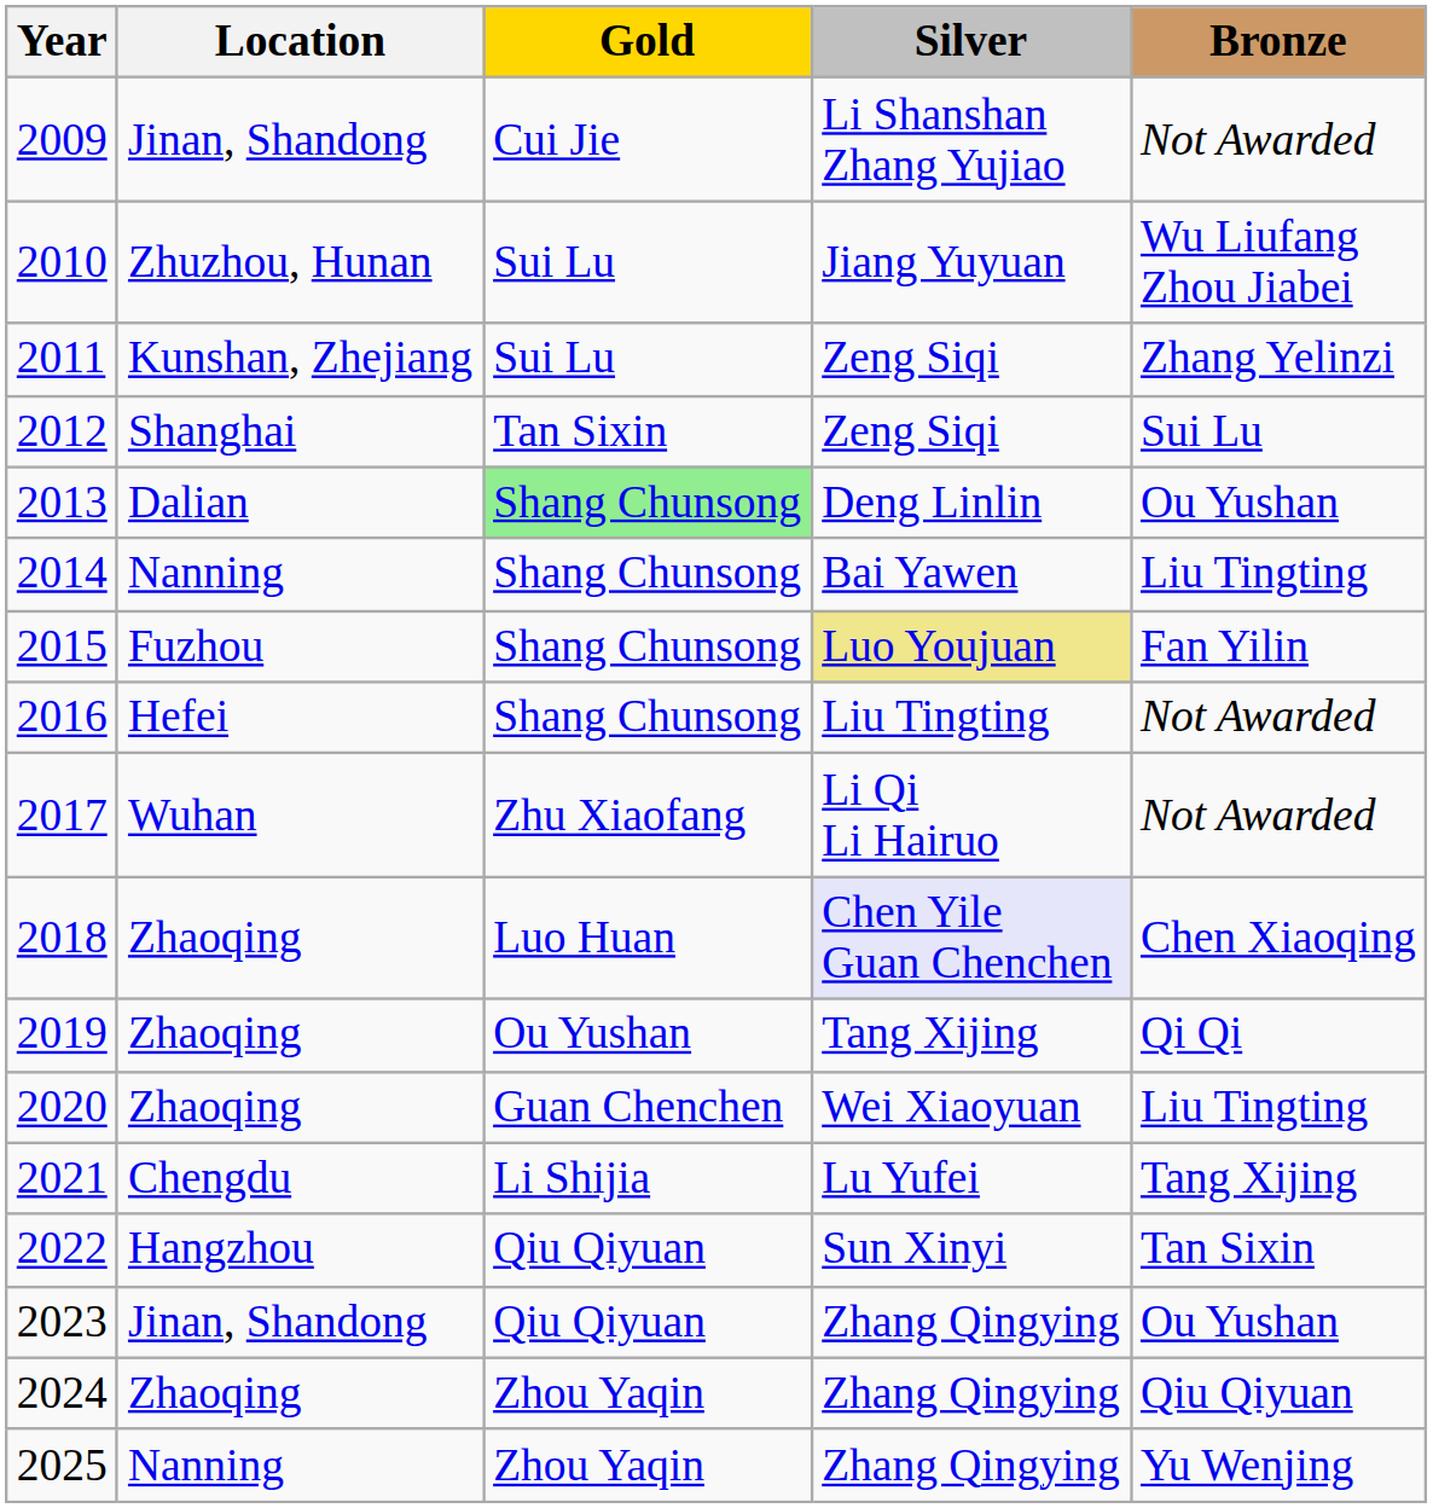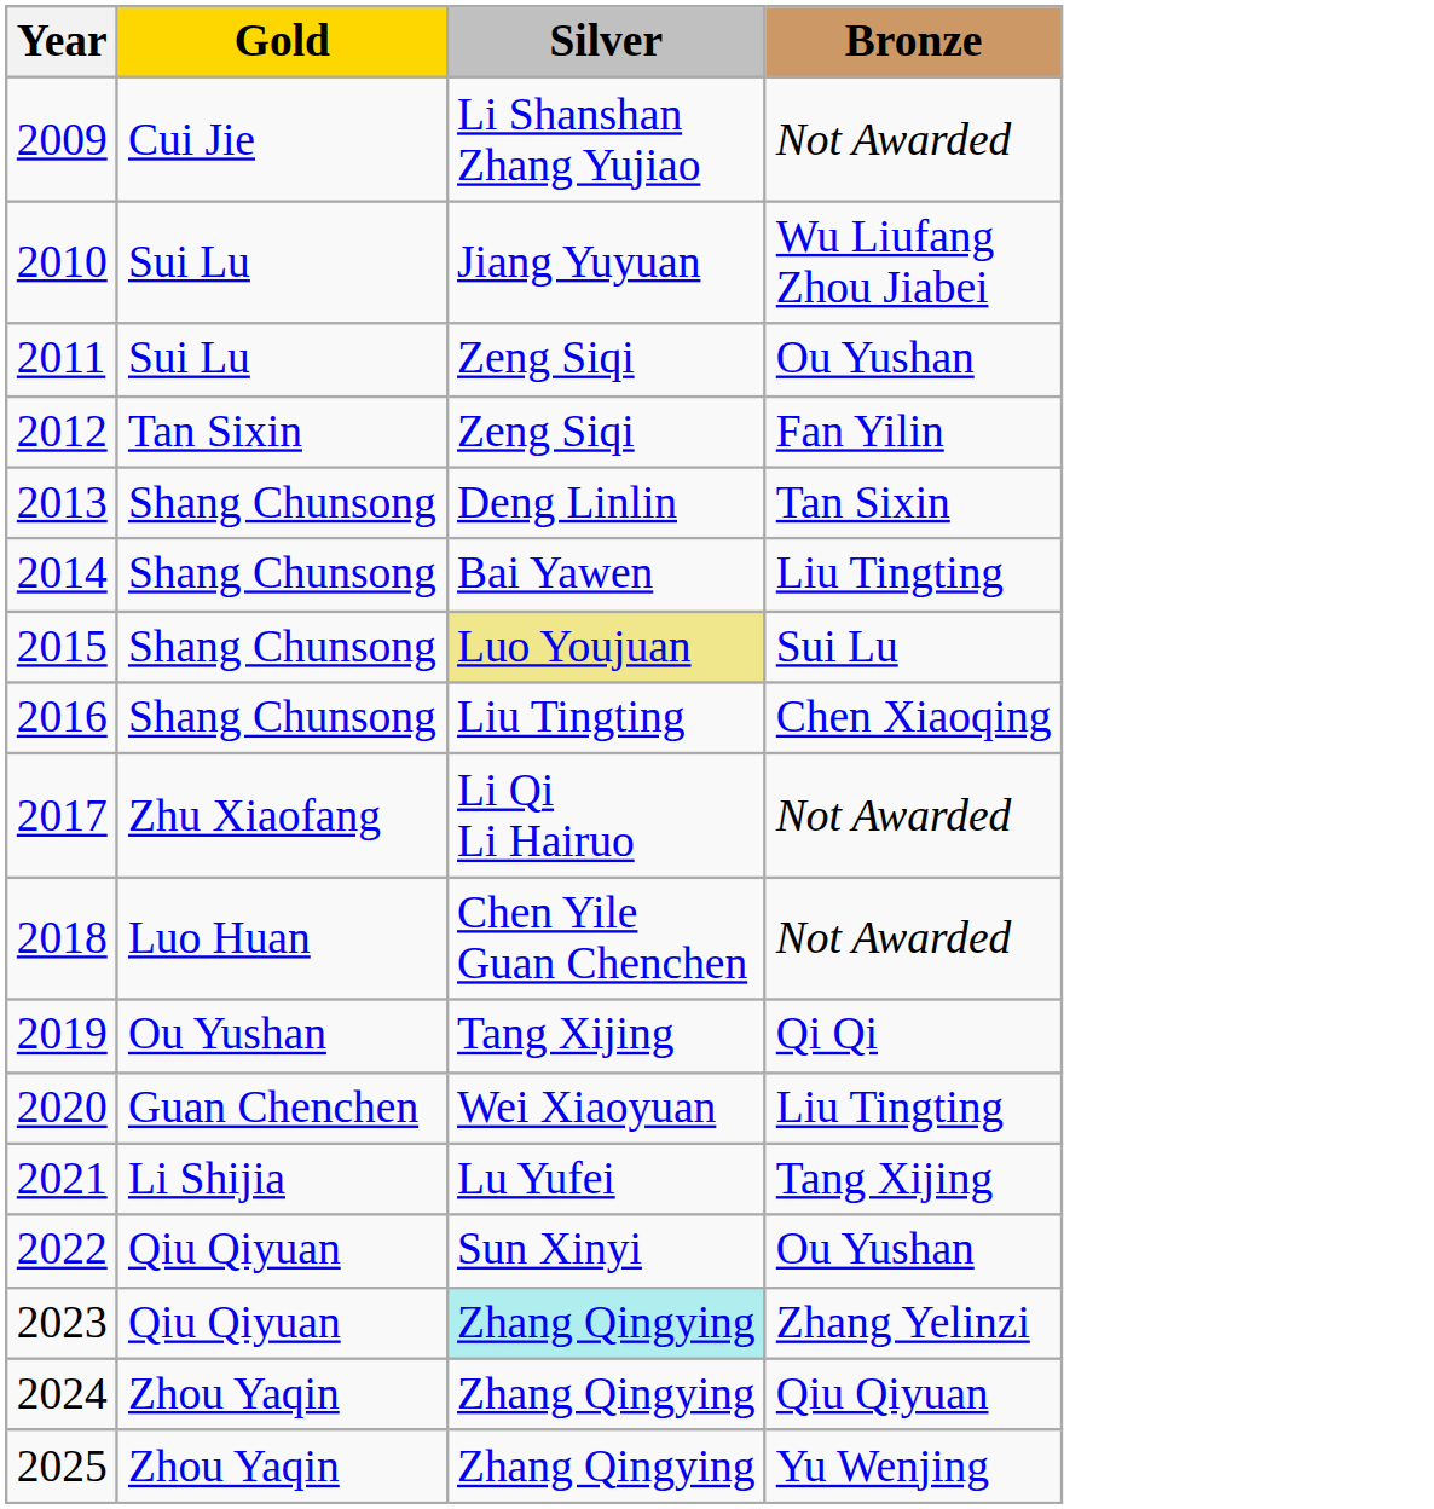 <table class="wikitable">
 <tr>
 <th>Year</th>
-<th>Location</th>
 <td align=center bgcolor="gold"><strong>Gold</strong></td>
 <td align=center bgcolor="silver"><strong>Silver</strong></td>
 <td align=center bgcolor="cc9966"><strong>Bronze</strong></td>
 </tr>
 <tr>
 <td><a href='#'>2009</a></td>
-<td><a href='#'>Jinan</a>, <a href='#'>Shandong</a></td>
 <td><a href='#'>Cui Jie</a></td>
 <td><a href='#'>Li Shanshan</a><br><a href='#'>Zhang Yujiao</a></td>
 <td><em>Not Awarded</em></td>
 </tr>
 <tr>
 <td><a href='#'>2010</a></td>
-<td><a href='#'>Zhuzhou</a>, <a href='#'>Hunan</a></td>
 <td><a href='#'>Sui Lu</a></td>
 <td><a href='#'>Jiang Yuyuan</a></td>
 <td><a href='#'>Wu Liufang</a><br><a href='#'>Zhou Jiabei</a></td>
 </tr>
 <tr>
 <td><a href='#'>2011</a></td>
-<td><a href='#'>Kunshan</a>, <a href='#'>Zhejiang</a></td>
 <td><a href='#'>Sui Lu</a></td>
 <td><a href='#'>Zeng Siqi</a></td>
-<td><a href='#'>Zhang Yelinzi</a></td>
+<td><a href='#'>Ou Yushan</a></td>
 </tr>
 <tr>
 <td><a href='#'>2012</a></td>
-<td><a href='#'>Shanghai</a></td>
 <td><a href='#'>Tan Sixin</a></td>
 <td><a href='#'>Zeng Siqi</a></td>
-<td><a href='#'>Sui Lu</a></td>
+<td><a href='#'>Fan Yilin</a></td>
 </tr>
 <tr>
 <td><a href='#'>2013</a></td>
-<td><a href='#'>Dalian</a></td>
-<td style="background: lightgreen;"><a href='#'>Shang Chunsong</a></td>
+<td><a href='#'>Shang Chunsong</a></td>
 <td><a href='#'>Deng Linlin</a></td>
-<td><a href='#'>Ou Yushan</a></td>
+<td><a href='#'>Tan Sixin</a></td>
 </tr>
 <tr>
 <td><a href='#'>2014</a></td>
-<td><a href='#'>Nanning</a></td>
 <td><a href='#'>Shang Chunsong</a></td>
 <td><a href='#'>Bai Yawen</a></td>
 <td><a href='#'>Liu Tingting</a></td>
 </tr>
 <tr>
 <td><a href='#'>2015</a></td>
-<td><a href='#'>Fuzhou</a></td>
 <td><a href='#'>Shang Chunsong</a></td>
 <td style="background: khaki;"><a href='#'>Luo Youjuan</a></td>
-<td><a href='#'>Fan Yilin</a></td>
+<td><a href='#'>Sui Lu</a></td>
 </tr>
 <tr>
 <td><a href='#'>2016</a></td>
-<td><a href='#'>Hefei</a></td>
 <td><a href='#'>Shang Chunsong</a></td>
 <td><a href='#'>Liu Tingting</a></td>
-<td><em>Not Awarded</em></td>
+<td><a href='#'>Chen Xiaoqing</a></td>
 </tr>
 <tr>
 <td><a href='#'>2017</a></td>
-<td><a href='#'>Wuhan</a></td>
 <td><a href='#'>Zhu Xiaofang</a></td>
 <td><a href='#'>Li Qi</a><br><a href='#'>Li Hairuo</a></td>
 <td><em>Not Awarded</em></td>
 </tr>
 <tr>
 <td><a href='#'>2018</a></td>
-<td><a href='#'>Zhaoqing</a></td>
 <td><a href='#'>Luo Huan</a></td>
-<td style="background: lavender;"><a href='#'>Chen Yile</a><br><a href='#'>Guan Chenchen</a></td>
-<td><a href='#'>Chen Xiaoqing</a></td>
+<td><a href='#'>Chen Yile</a><br><a href='#'>Guan Chenchen</a></td>
+<td><em>Not Awarded</em></td>
 </tr>
 <tr>
 <td><a href='#'>2019</a></td>
-<td><a href='#'>Zhaoqing</a></td>
 <td><a href='#'>Ou Yushan</a></td>
 <td><a href='#'>Tang Xijing</a></td>
 <td><a href='#'>Qi Qi</a></td>
 </tr>
 <tr>
 <td><a href='#'>2020</a></td>
-<td><a href='#'>Zhaoqing</a></td>
 <td><a href='#'>Guan Chenchen</a></td>
 <td><a href='#'>Wei Xiaoyuan</a></td>
 <td><a href='#'>Liu Tingting</a></td>
 </tr>
 <tr>
 <td><a href='#'>2021</a></td>
-<td><a href='#'>Chengdu</a></td>
 <td><a href='#'>Li Shijia</a></td>
 <td><a href='#'>Lu Yufei</a></td>
 <td><a href='#'>Tang Xijing</a></td>
 </tr>
 <tr>
 <td><a href='#'>2022</a></td>
-<td><a href='#'>Hangzhou</a></td>
 <td><a href='#'>Qiu Qiyuan</a></td>
 <td><a href='#'>Sun Xinyi</a></td>
-<td><a href='#'>Tan Sixin</a></td>
+<td><a href='#'>Ou Yushan</a></td>
 </tr>
 <tr>
 <td>2023</td>
-<td><a href='#'>Jinan</a>, <a href='#'>Shandong</a></td>
 <td><a href='#'>Qiu Qiyuan</a></td>
-<td><a href='#'>Zhang Qingying</a></td>
-<td><a href='#'>Ou Yushan</a></td>
+<td style="background: paleturquoise;"><a href='#'>Zhang Qingying</a></td>
+<td><a href='#'>Zhang Yelinzi</a></td>
 </tr>
 <tr>
 <td>2024</td>
-<td><a href='#'>Zhaoqing</a></td>
 <td><a href='#'>Zhou Yaqin</a></td>
 <td><a href='#'>Zhang Qingying</a></td>
 <td><a href='#'>Qiu Qiyuan</a></td>
 </tr>
 <tr>
 <td>2025</td>
-<td><a href='#'>Nanning</a></td>
 <td><a href='#'>Zhou Yaqin</a></td>
 <td><a href='#'>Zhang Qingying</a></td>
 <td><a href='#'>Yu Wenjing</a></td>
 </tr>
 </table>
